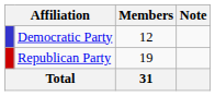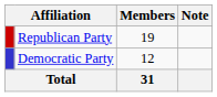 <table class="wikitable">
 <tr>
 <th colspan="2" align="center" valign="bottom">Affiliation</th>
 <th valign="bottom">Members</th>
 <th valign="bottom">Note</th>
+</tr>
+<tr>
+<td bgcolor="#CC0000"> </td>
+<td><a href='#'>Republican Party</a></td>
+<td align="center">19</td>
+<td></td>
 </tr>
 <tr>
 <td bgcolor="#3333CC"> </td>
 <td><a href='#'>Democratic Party</a></td>
 <td align="center">12</td>
 <td></td>
 </tr>
 <tr>
-<td bgcolor="#CC0000"> </td>
-<td><a href='#'>Republican Party</a></td>
-<td align="center">19</td>
-<td></td>
-</tr>
-<tr>
 <th colspan="2" align="center"><strong>Total</strong></th>
 <th align="center"><strong>31</strong></th>
 <th></th>
 </tr>
 </table>
